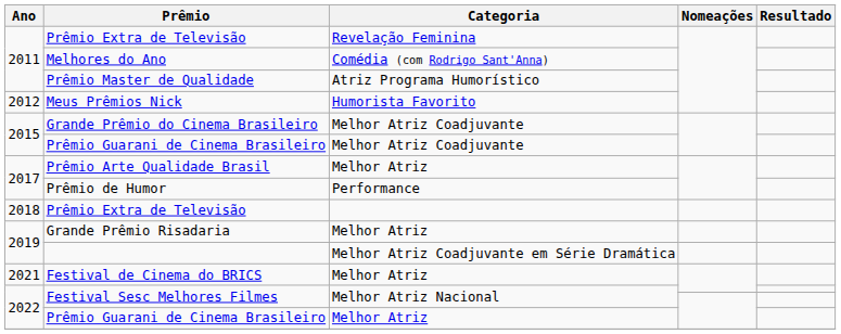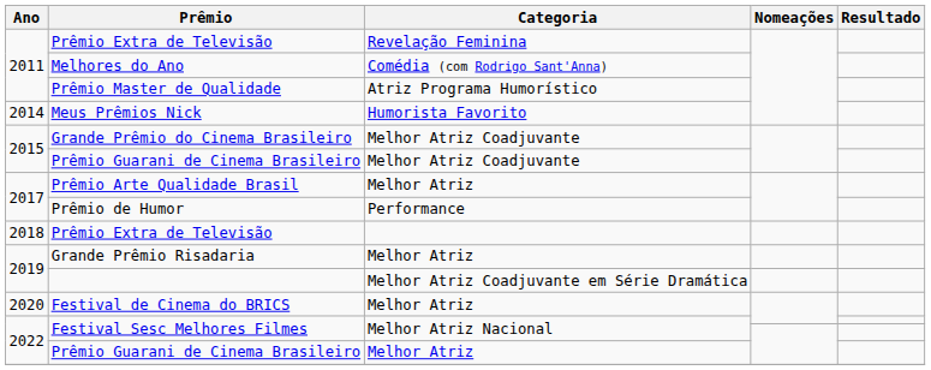 <table class="wikitable">
 <tr>
 <th>Ano</th>
 <th>Prêmio</th>
 <th>Categoria</th>
 <th>Nomeações</th>
 <th>Resultado</th>
 </tr>
 <tr>
 <td rowspan="3">2011</td>
 <td><a href='#'>Prêmio Extra de Televisão</a></td>
 <td><a href='#'>Revelação Feminina</a></td>
 <td rowspan="4"></td>
 <td></td>
 </tr>
 <tr>
 <td><a href='#'>Melhores do Ano</a></td>
 <td><a href='#'>Comédia</a> <small>(com <a href='#'>Rodrigo Sant'Anna</a>)</small></td>
 <td></td>
 </tr>
 <tr>
 <td><a href='#'>Prêmio Master de Qualidade</a></td>
 <td>Atriz Programa Humorístico</td>
 <td></td>
 </tr>
 <tr>
-<td>2012</td>
+<td>2014</td>
 <td><a href='#'>Meus Prêmios Nick</a></td>
 <td><a href='#'>Humorista Favorito</a></td>
 <td></td>
 </tr>
 <tr>
 <td rowspan=2>2015</td>
 <td><a href='#'>Grande Prêmio do Cinema Brasileiro</a></td>
 <td>Melhor Atriz Coadjuvante</td>
 <td rowspan=2></td>
 <td></td>
 </tr>
 <tr>
 <td><a href='#'>Prêmio Guarani de Cinema Brasileiro</a></td>
 <td>Melhor Atriz Coadjuvante</td>
 <td></td>
 </tr>
 <tr>
 <td rowspan="2">2017</td>
 <td><a href='#'>Prêmio Arte Qualidade Brasil</a></td>
 <td>Melhor Atriz</td>
 <td rowspan="2"></td>
 <td></td>
 </tr>
 <tr>
 <td>Prêmio de Humor</td>
 <td>Performance</td>
 <td></td>
 </tr>
 <tr>
 <td>2018</td>
 <td><a href='#'>Prêmio Extra de Televisão</a></td>
 <td></td>
 <td></td>
 </tr>
 <tr>
 <td rowspan="2">2019</td>
 <td>Grande Prêmio Risadaria</td>
 <td>Melhor Atriz</td>
 <td></td>
 <td></td>
 </tr>
 <tr>
 <td></td>
 <td>Melhor Atriz Coadjuvante em Série Dramática</td>
 <td></td>
 <td></td>
 </tr>
 <tr>
-<td>2021</td>
+<td>2020</td>
 <td><a href='#'>Festival de Cinema do BRICS</a></td>
 <td>Melhor Atriz</td>
 <td rowspan="2"></td>
 <td></td>
 </tr>
 <tr>
 <td rowspan="3">2022</td>
 <td rowspan="2"><a href='#'>Festival Sesc Melhores Filmes</a></td>
 <td rowspan="2">Melhor Atriz Nacional</td>
 <td></td>
 </tr>
 <tr>
 <td rowspan=2></td>
 <td></td>
 </tr>
 <tr>
 <td><a href='#'>Prêmio Guarani de Cinema Brasileiro</a></td>
 <td><a href='#'>Melhor Atriz</a></td>
 <td></td>
 </tr>
 <tr>
 </tr>
 </table>
